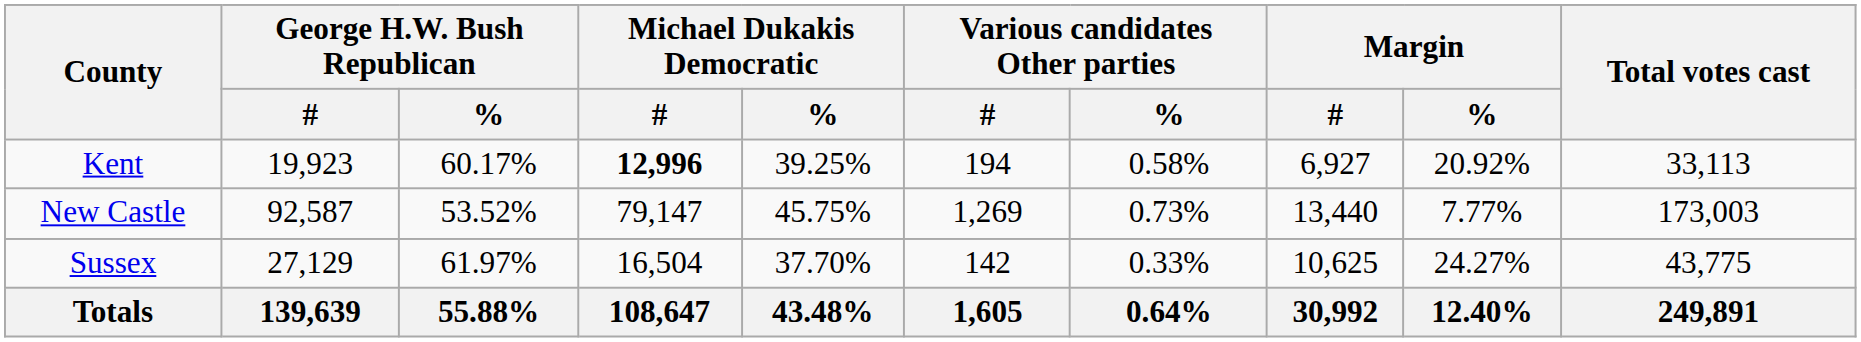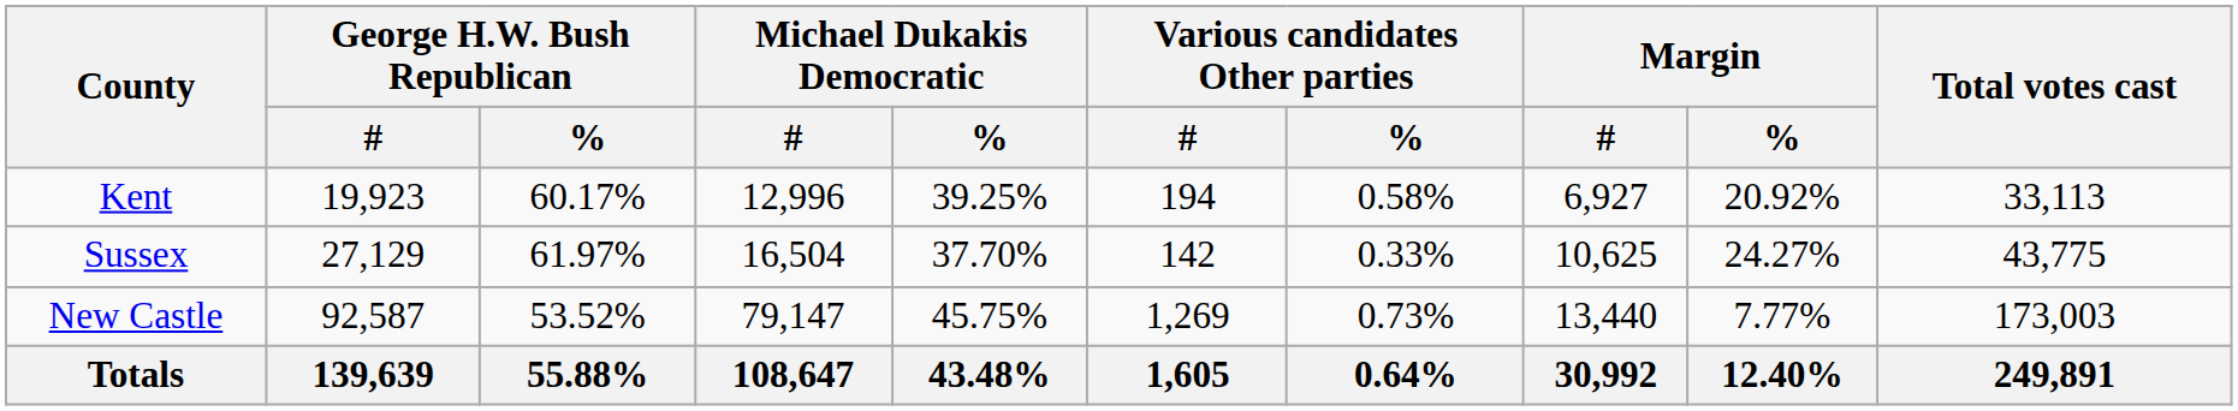 <table width="60%"  class="wikitable sortable" style="text-align:center">
 <tr>
 <th style="text-align:center;" rowspan="2">County</th>
 <th style="text-align:center;" colspan="2">George H.W. Bush<br>Republican</th>
 <th style="text-align:center;" colspan="2">Michael Dukakis<br>Democratic</th>
 <th style="text-align:center;" colspan="2">Various candidates<br>Other parties</th>
 <th style="text-align:center;" colspan="2">Margin</th>
 <th style="text-align:center;" rowspan="2">Total votes cast</th>
 </tr>
 <tr>
 <th style="text-align:center;" data-sort-type="number">#</th>
 <th style="text-align:center;" data-sort-type="number">%</th>
 <th style="text-align:center;" data-sort-type="number">#</th>
 <th style="text-align:center;" data-sort-type="number">%</th>
 <th style="text-align:center;" data-sort-type="number">#</th>
 <th style="text-align:center;" data-sort-type="number">%</th>
 <th style="text-align:center;" data-sort-type="number">#</th>
 <th style="text-align:center;" data-sort-type="number">%</th>
 </tr>
 <tr style="text-align:center;">
 <td><a href='#'>Kent</a></td>
 <td>19,923</td>
 <td>60.17%</td>
-<td><strong>12,996</strong></td>
+<td>12,996</td>
 <td>39.25%</td>
 <td>194</td>
 <td>0.58%</td>
 <td>6,927</td>
 <td>20.92%</td>
 <td>33,113</td>
+</tr>
+<tr style="text-align:center;">
+<td><a href='#'>Sussex</a></td>
+<td>27,129</td>
+<td>61.97%</td>
+<td>16,504</td>
+<td>37.70%</td>
+<td>142</td>
+<td>0.33%</td>
+<td>10,625</td>
+<td>24.27%</td>
+<td>43,775</td>
 </tr>
 <tr style="text-align:center;">
 <td><a href='#'>New Castle</a></td>
 <td>92,587</td>
 <td>53.52%</td>
 <td>79,147</td>
 <td>45.75%</td>
 <td>1,269</td>
 <td>0.73%</td>
 <td>13,440</td>
 <td>7.77%</td>
 <td>173,003</td>
-</tr>
-<tr style="text-align:center;">
-<td><a href='#'>Sussex</a></td>
-<td>27,129</td>
-<td>61.97%</td>
-<td>16,504</td>
-<td>37.70%</td>
-<td>142</td>
-<td>0.33%</td>
-<td>10,625</td>
-<td>24.27%</td>
-<td>43,775</td>
 </tr>
 <tr>
 <th>Totals</th>
 <th>139,639</th>
 <th>55.88%</th>
 <th>108,647</th>
 <th>43.48%</th>
 <th>1,605</th>
 <th>0.64%</th>
 <th>30,992</th>
 <th>12.40%</th>
 <th>249,891</th>
 </tr>
 </table>
